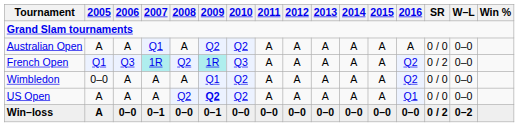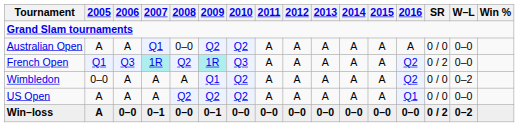 <table class=wikitable style=text-align:center>
 <tr>
 <th>Tournament</th>
 <th><a href='#'>2005</a></th>
 <th><a href='#'>2006</a></th>
 <th><a href='#'>2007</a></th>
 <th><a href='#'>2008</a></th>
 <th><a href='#'>2009</a></th>
 <th><a href='#'>2010</a></th>
 <th><a href='#'>2011</a></th>
 <th><a href='#'>2012</a></th>
 <th><a href='#'>2013</a></th>
 <th><a href='#'>2014</a></th>
 <th><a href='#'>2015</a></th>
 <th><a href='#'>2016</a></th>
 <th>SR</th>
 <th>W–L</th>
 <th>Win %</th>
 </tr>
 <tr>
 <td colspan=25 style=text-align:left><a href='#'><strong>Grand Slam tournaments</strong></a></td>
 </tr>
 <tr>
 <td align=left><a href='#'>Australian Open</a></td>
 <td>A</td>
 <td>A</td>
 <td bgcolor=ecf2ff><a href='#'>Q1</a></td>
-<td>A</td>
+<td>0–0</td>
 <td bgcolor=ecf2ff><a href='#'>Q2</a></td>
 <td bgcolor=ecf2ff><a href='#'>Q2</a></td>
 <td>A</td>
 <td>A</td>
 <td>A</td>
 <td>A</td>
 <td>A</td>
 <td>A</td>
 <td>0 / 0</td>
 <td>0–0</td>
 <td></td>
 </tr>
 <tr>
 <td align=left><a href='#'>French Open</a></td>
 <td bgcolor=ecf2ff><a href='#'>Q1</a></td>
 <td bgcolor=ecf2ff><a href='#'>Q3</a></td>
 <td bgcolor=afeeee><a href='#'>1R</a></td>
 <td bgcolor=ecf2ff><a href='#'>Q2</a></td>
 <td bgcolor=afeeee><a href='#'>1R</a></td>
 <td bgcolor=ecf2ff><a href='#'>Q3</a></td>
 <td>A</td>
 <td>A</td>
 <td>A</td>
 <td>A</td>
 <td>A</td>
 <td bgcolor=ecf2ff><a href='#'>Q2</a></td>
 <td>0 / 2</td>
 <td>0–0</td>
 <td></td>
 </tr>
 <tr>
 <td align=left><a href='#'>Wimbledon</a></td>
 <td>0–0</td>
 <td>A</td>
 <td>A</td>
 <td>A</td>
 <td bgcolor=ecf2ff><a href='#'>Q1</a></td>
 <td bgcolor=ecf2ff><a href='#'>Q2</a></td>
 <td>A</td>
 <td>A</td>
 <td>A</td>
 <td>A</td>
 <td>A</td>
 <td bgcolor=ecf2ff><a href='#'>Q2</a></td>
 <td>0 / 0</td>
-<td>0–0</td>
+<td>0–2</td>
 <td></td>
 </tr>
 <tr>
 <td align=left><a href='#'>US Open</a></td>
 <td>A</td>
 <td>A</td>
 <td>A</td>
 <td bgcolor=ecf2ff><a href='#'>Q2</a></td>
-<td bgcolor=ecf2ff><strong><a href='#'>Q2</a></strong></td>
+<td bgcolor=ecf2ff><a href='#'>Q2</a></td>
 <td bgcolor=ecf2ff><a href='#'>Q2</a></td>
 <td>A</td>
 <td>A</td>
 <td>A</td>
 <td>A</td>
 <td>A</td>
 <td bgcolor=ecf2ff><a href='#'>Q1</a></td>
 <td>0 / 0</td>
 <td>0–0</td>
 <td></td>
 </tr>
 <tr style=font-weight:bold;background:#efefef>
 <td style=text-align:left>Win–loss</td>
 <td>A</td>
 <td>0–0</td>
 <td>0–1</td>
 <td>0–0</td>
 <td>0–1</td>
 <td>0–0</td>
 <td>0–0</td>
 <td>0–0</td>
 <td>0–0</td>
 <td>0–0</td>
 <td>0–0</td>
 <td>0–0</td>
 <td>0 / 2</td>
 <td>0–2</td>
 <td></td>
 </tr>
 </table>
